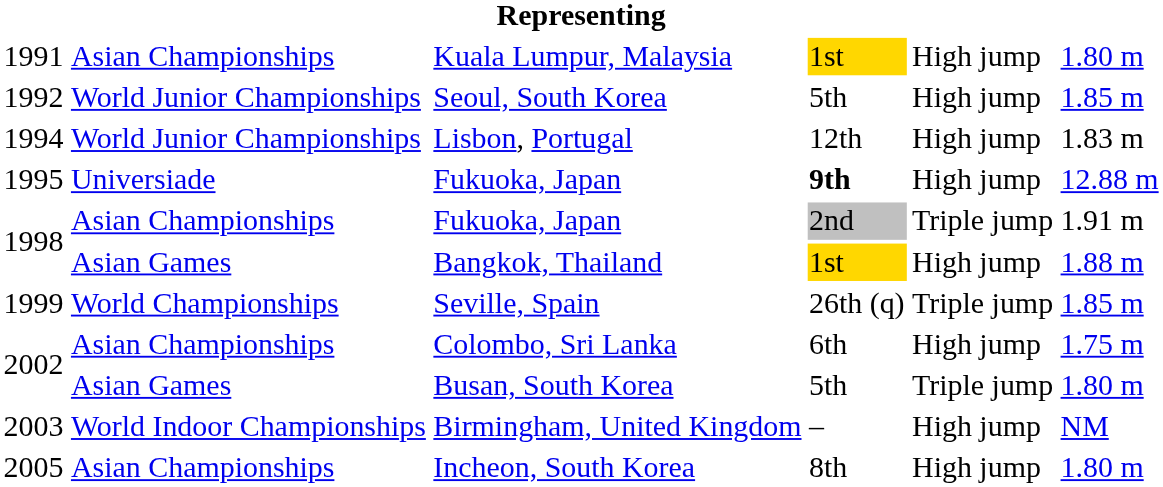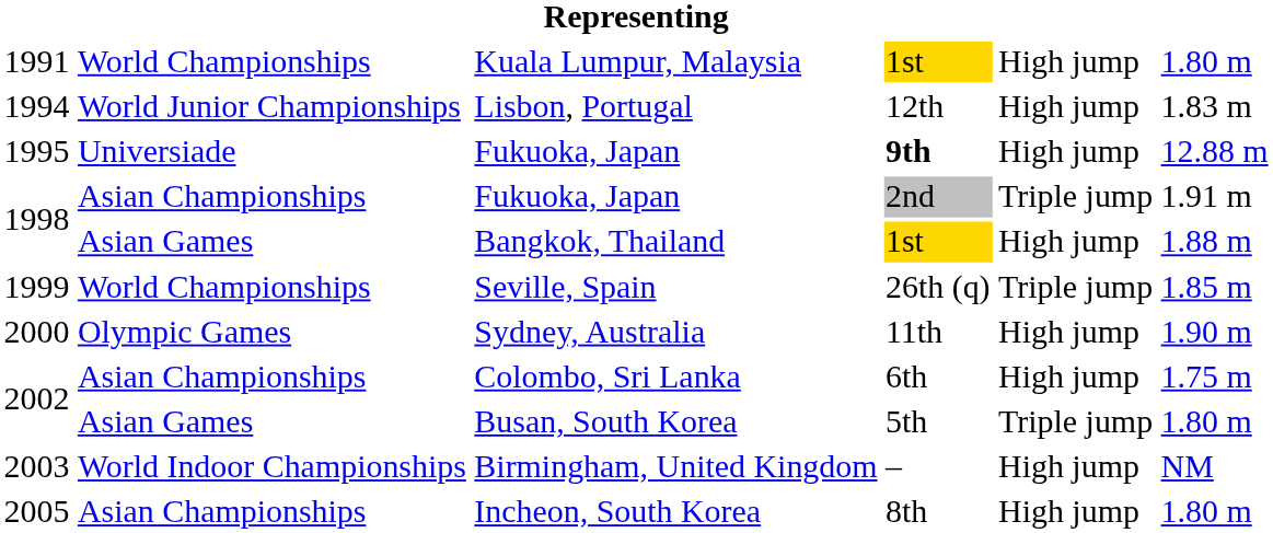 <table>
 <tr>
 <th colspan="6">Representing </th>
 </tr>
 <tr>
 <td>1991</td>
-<td><a href='#'>Asian Championships</a></td>
+<td><a href='#'>World Championships</a></td>
 <td><a href='#'>Kuala Lumpur, Malaysia</a></td>
 <td bgcolor="gold">1st</td>
 <td>High jump</td>
 <td><a href='#'>1.80 m</a></td>
-</tr>
-<tr>
-<td>1992</td>
-<td><a href='#'>World Junior Championships</a></td>
-<td><a href='#'>Seoul, South Korea</a></td>
-<td>5th</td>
-<td>High jump</td>
-<td><a href='#'>1.85 m</a></td>
 </tr>
 <tr>
 <td>1994</td>
 <td><a href='#'>World Junior Championships</a></td>
 <td><a href='#'>Lisbon</a>, <a href='#'>Portugal</a></td>
 <td>12th</td>
 <td>High jump</td>
 <td>1.83 m</td>
 </tr>
 <tr>
 <td>1995</td>
 <td><a href='#'>Universiade</a></td>
 <td><a href='#'>Fukuoka, Japan</a></td>
 <td><strong>9th</strong></td>
 <td>High jump</td>
 <td><a href='#'>12.88 m</a></td>
 </tr>
 <tr>
 <td rowspan=2>1998</td>
 <td><a href='#'>Asian Championships</a></td>
 <td><a href='#'>Fukuoka, Japan</a></td>
 <td bgcolor="silver">2nd</td>
 <td>Triple jump</td>
 <td>1.91 m</td>
 </tr>
 <tr>
 <td><a href='#'>Asian Games</a></td>
 <td><a href='#'>Bangkok, Thailand</a></td>
 <td bgcolor="gold">1st</td>
 <td>High jump</td>
 <td><a href='#'>1.88 m</a></td>
 </tr>
 <tr>
 <td>1999</td>
 <td><a href='#'>World Championships</a></td>
 <td><a href='#'>Seville, Spain</a></td>
 <td>26th (q)</td>
 <td>Triple jump</td>
 <td><a href='#'>1.85 m</a></td>
 </tr>
 <tr>
+<td>2000</td>
+<td><a href='#'>Olympic Games</a></td>
+<td><a href='#'>Sydney, Australia</a></td>
+<td>11th</td>
+<td>High jump</td>
+<td><a href='#'>1.90 m</a></td>
+</tr>
+<tr>
 <td rowspan=2>2002</td>
 <td><a href='#'>Asian Championships</a></td>
 <td><a href='#'>Colombo, Sri Lanka</a></td>
 <td>6th</td>
 <td>High jump</td>
 <td><a href='#'>1.75 m</a></td>
 </tr>
 <tr>
 <td><a href='#'>Asian Games</a></td>
 <td><a href='#'>Busan, South Korea</a></td>
 <td>5th</td>
 <td>Triple jump</td>
 <td><a href='#'>1.80 m</a></td>
 </tr>
 <tr>
 <td>2003</td>
 <td><a href='#'>World Indoor Championships</a></td>
 <td><a href='#'>Birmingham, United Kingdom</a></td>
 <td>–</td>
 <td>High jump</td>
 <td><a href='#'>NM</a></td>
 </tr>
 <tr>
 <td>2005</td>
 <td><a href='#'>Asian Championships</a></td>
 <td><a href='#'>Incheon, South Korea</a></td>
 <td>8th</td>
 <td>High jump</td>
 <td><a href='#'>1.80 m</a></td>
 </tr>
 </table>
